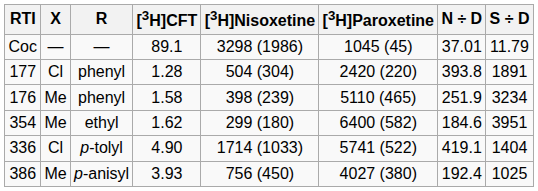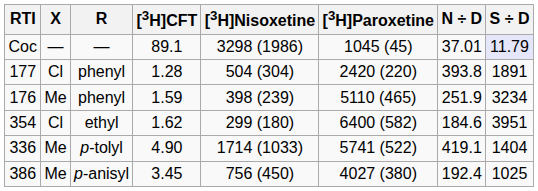 <table class="wikitable" style="margin:auto">
 <tr>
 <th>RTI</th>
 <th>X</th>
 <th>R</th>
 <th>[<sup>3</sup>H]CFT</th>
 <th>[<sup>3</sup>H]Nisoxetine</th>
 <th>[<sup>3</sup>H]Paroxetine</th>
 <th>N ÷ D</th>
 <th>S ÷ D</th>
 </tr>
 <tr align="center">
 <td>Coc</td>
 <td>—</td>
 <td>—</td>
 <td>89.1</td>
 <td>3298 (1986)</td>
 <td>1045 (45)</td>
 <td>37.01</td>
-<td>11.79</td>
+<td style="background: lavender;">11.79</td>
 </tr>
 <tr align="center">
 <td>177</td>
 <td>Cl</td>
 <td>phenyl</td>
 <td>1.28</td>
 <td>504 (304)</td>
 <td>2420 (220)</td>
 <td>393.8</td>
 <td>1891</td>
 </tr>
 <tr align="center">
 <td>176</td>
 <td>Me</td>
 <td>phenyl</td>
-<td>1.58</td>
+<td>1.59</td>
 <td>398 (239)</td>
 <td>5110 (465)</td>
 <td>251.9</td>
 <td>3234</td>
 </tr>
 <tr align="center">
 <td>354</td>
-<td>Me</td>
+<td>Cl</td>
 <td>ethyl</td>
 <td>1.62</td>
 <td>299 (180)</td>
 <td>6400 (582)</td>
 <td>184.6</td>
 <td>3951</td>
 </tr>
 <tr align="center">
 <td>336</td>
-<td>Cl</td>
+<td>Me</td>
 <td><em>p</em>-tolyl</td>
 <td>4.90</td>
 <td>1714 (1033)</td>
 <td>5741 (522)</td>
 <td>419.1</td>
 <td>1404</td>
 </tr>
 <tr align="center">
 <td>386</td>
 <td>Me</td>
 <td><em>p</em>-anisyl</td>
-<td>3.93</td>
+<td>3.45</td>
 <td>756 (450)</td>
 <td>4027 (380)</td>
 <td>192.4</td>
 <td>1025</td>
 </tr>
 </table>
